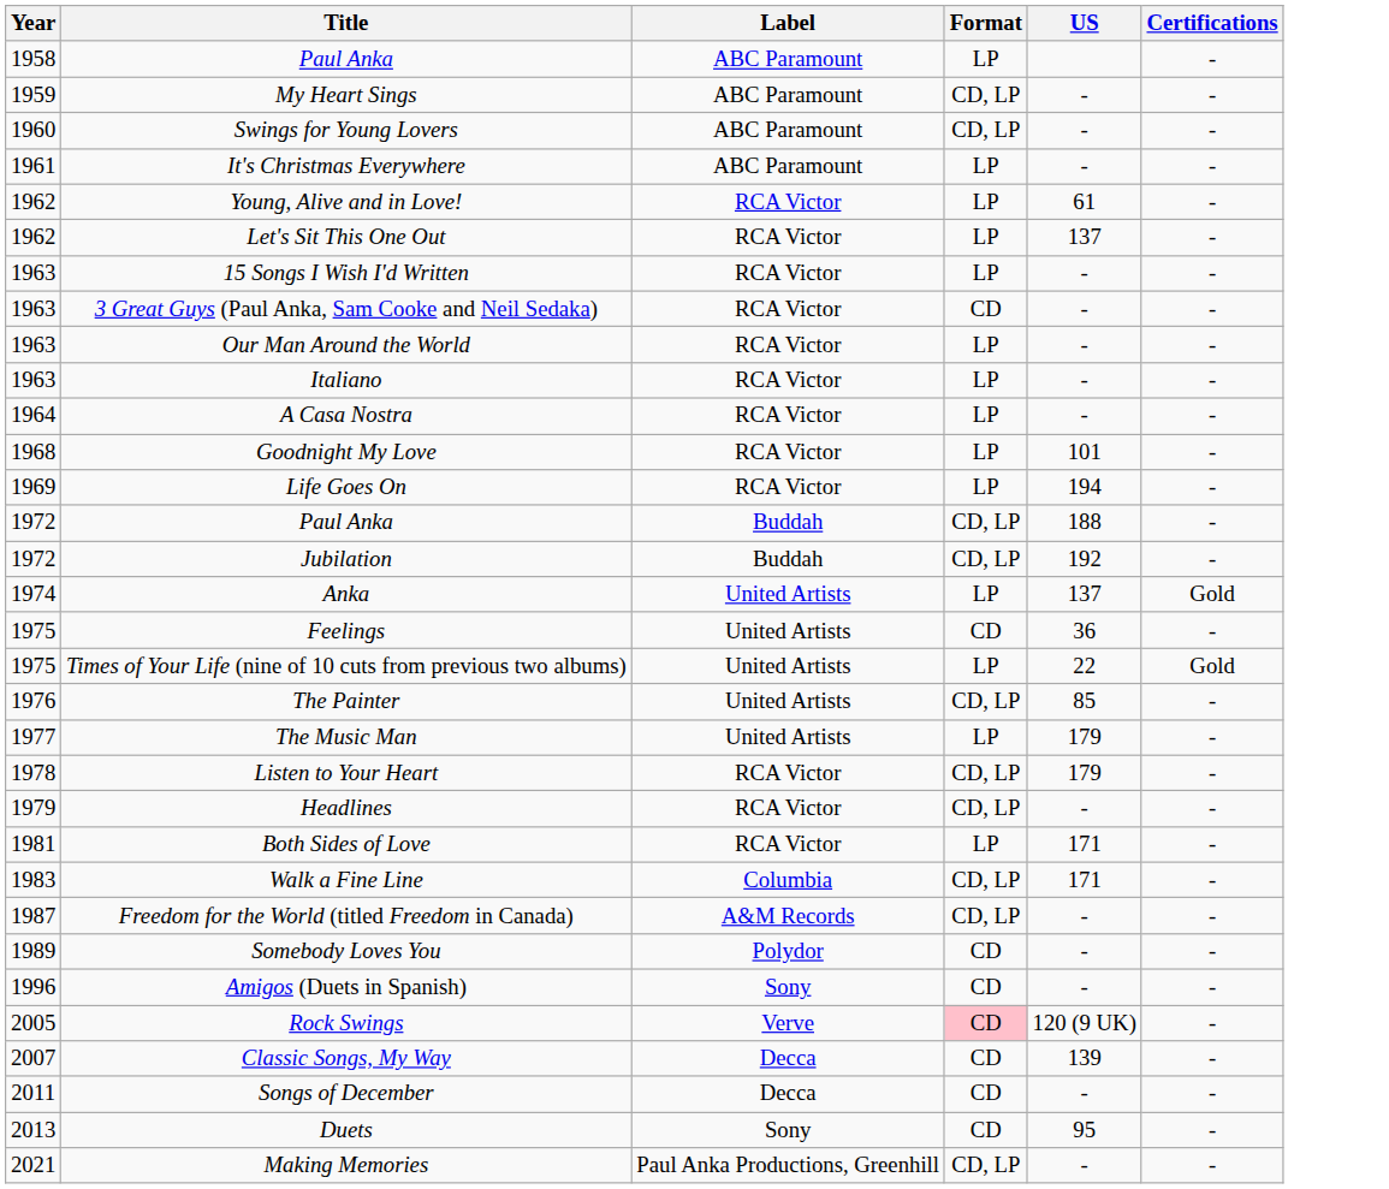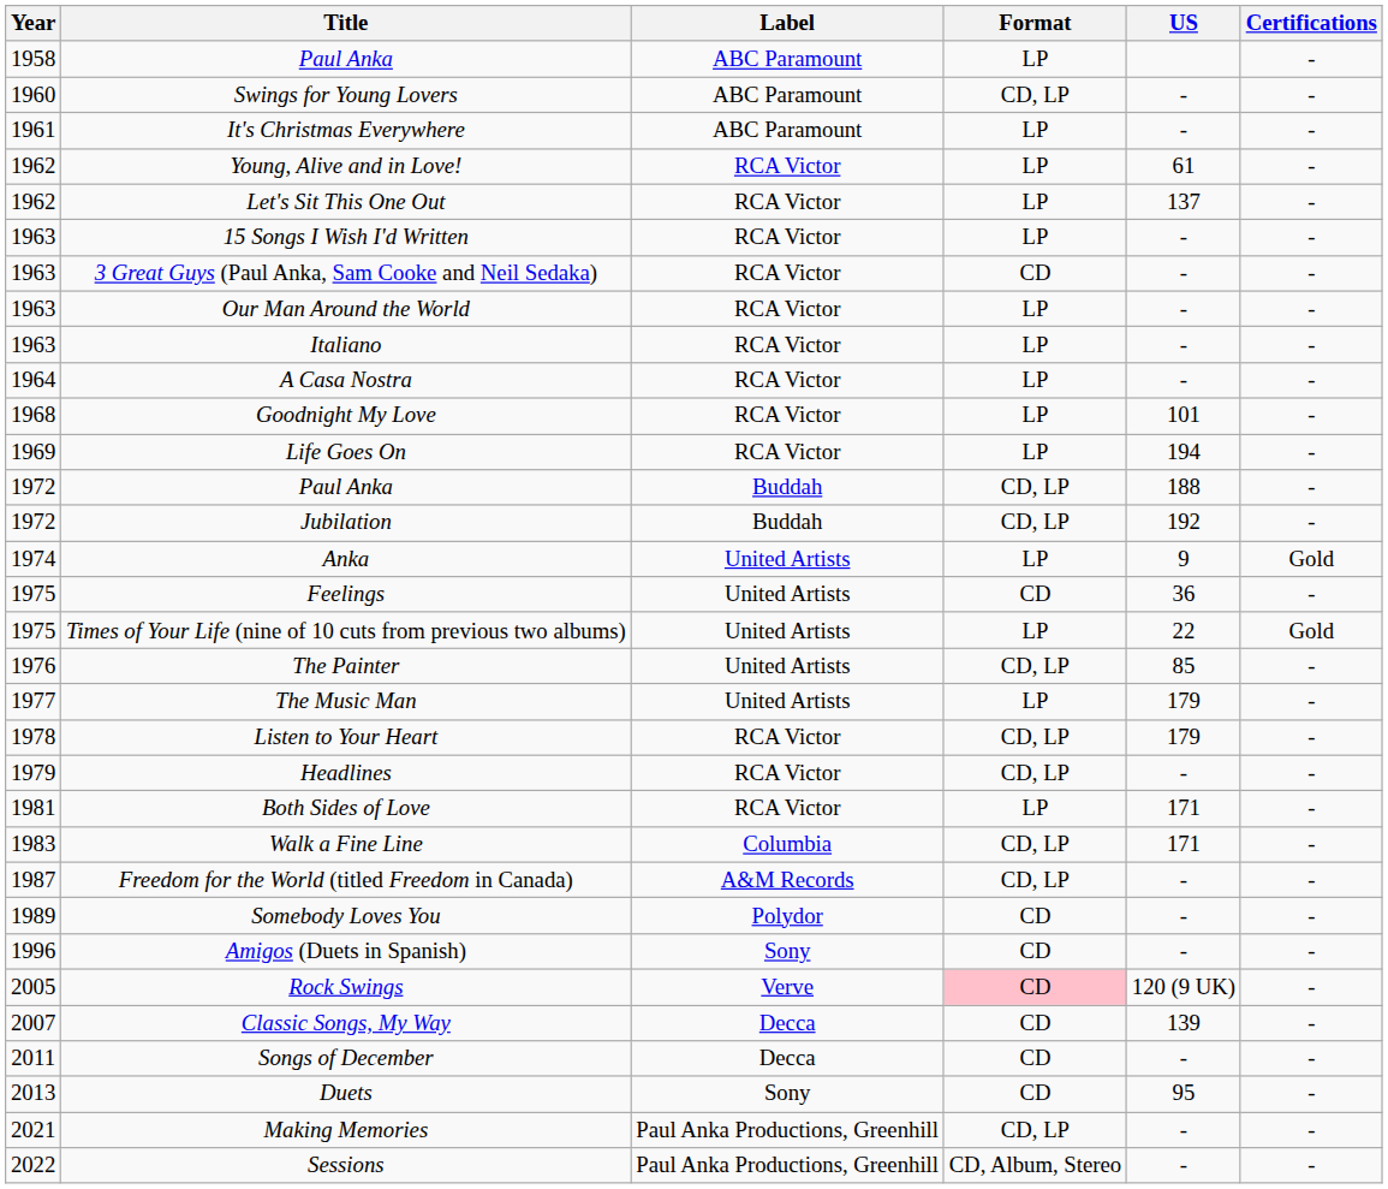 <table class="wikitable sortable">
 <tr>
 <th>Year</th>
 <th>Title</th>
 <th>Label</th>
 <th>Format</th>
 <th><a href='#'>US</a><br></th>
 <th><a href='#'>Certifications</a></th>
 </tr>
 <tr style="text-align:center;">
 <td>1958</td>
 <td><em><a href='#'>Paul Anka</a></em></td>
 <td><a href='#'>ABC Paramount</a></td>
 <td>LP</td>
 <td></td>
-<td>-</td>
-</tr>
-<tr style="text-align:center;">
-<td>1959</td>
-<td><em>My Heart Sings</em></td>
-<td>ABC Paramount</td>
-<td>CD, LP</td>
-<td>-</td>
 <td>-</td>
 </tr>
 <tr style="text-align:center;">
 <td>1960</td>
 <td><em>Swings for Young Lovers</em></td>
 <td>ABC Paramount</td>
 <td>CD, LP</td>
 <td>-</td>
 <td>-</td>
 </tr>
 <tr style="text-align:center;">
 <td>1961</td>
 <td><em>It's Christmas Everywhere</em></td>
 <td>ABC Paramount</td>
 <td>LP</td>
 <td>-</td>
 <td>-</td>
 </tr>
 <tr style="text-align:center;">
 <td>1962</td>
 <td><em>Young, Alive and in Love!</em></td>
 <td><a href='#'>RCA Victor</a></td>
 <td>LP</td>
 <td>61</td>
 <td>-</td>
 </tr>
 <tr style="text-align:center;">
 <td>1962</td>
 <td><em>Let's Sit This One Out</em></td>
 <td>RCA Victor</td>
 <td>LP</td>
 <td>137</td>
 <td>-</td>
 </tr>
 <tr style="text-align:center;">
 <td>1963</td>
 <td><em>15 Songs I Wish I'd Written</em></td>
 <td>RCA Victor</td>
 <td>LP</td>
 <td>-</td>
 <td>-</td>
 </tr>
 <tr style="text-align:center;">
 <td>1963</td>
 <td><em><a href='#'>3 Great Guys</a></em> (Paul Anka, <a href='#'>Sam Cooke</a> and <a href='#'>Neil Sedaka</a>)</td>
 <td>RCA Victor</td>
 <td>CD</td>
 <td>-</td>
 <td>-</td>
 </tr>
 <tr style="text-align:center;">
 <td>1963</td>
 <td><em>Our Man Around the World</em></td>
 <td>RCA Victor</td>
 <td>LP</td>
 <td>-</td>
 <td>-</td>
 </tr>
 <tr style="text-align:center;">
 <td>1963</td>
 <td><em>Italiano</em></td>
 <td>RCA Victor</td>
 <td>LP</td>
 <td>-</td>
 <td>-</td>
 </tr>
 <tr style="text-align:center;">
 <td>1964</td>
 <td><em>A Casa Nostra</em></td>
 <td>RCA Victor</td>
 <td>LP</td>
 <td>-</td>
 <td>-</td>
 </tr>
 <tr style="text-align:center;">
 <td>1968</td>
 <td><em>Goodnight My Love</em></td>
 <td>RCA Victor</td>
 <td>LP</td>
 <td>101</td>
 <td>-</td>
 </tr>
 <tr style="text-align:center;">
 <td>1969</td>
 <td><em>Life Goes On</em></td>
 <td>RCA Victor</td>
 <td>LP</td>
 <td>194</td>
 <td>-</td>
 </tr>
 <tr style="text-align:center;">
 <td>1972</td>
 <td><em>Paul Anka</em></td>
 <td><a href='#'>Buddah</a></td>
 <td>CD, LP</td>
 <td>188</td>
 <td>-</td>
 </tr>
 <tr style="text-align:center;">
 <td>1972</td>
 <td><em>Jubilation</em></td>
 <td>Buddah</td>
 <td>CD, LP</td>
 <td>192</td>
 <td>-</td>
 </tr>
 <tr style="text-align:center;">
 <td>1974</td>
 <td><em>Anka</em></td>
 <td><a href='#'>United Artists</a></td>
 <td>LP</td>
-<td>137</td>
+<td>9</td>
 <td>Gold</td>
 </tr>
 <tr style="text-align:center;">
 <td>1975</td>
 <td><em>Feelings</em></td>
 <td>United Artists</td>
 <td>CD</td>
 <td>36</td>
 <td>-</td>
 </tr>
 <tr style="text-align:center;">
 <td>1975</td>
 <td><em>Times of Your Life</em> (nine of 10 cuts from previous two albums)</td>
 <td>United Artists</td>
 <td>LP</td>
 <td>22</td>
 <td>Gold</td>
 </tr>
 <tr style="text-align:center;">
 <td>1976</td>
 <td data-sort-value="Painter, The"><em>The Painter</em></td>
 <td>United Artists</td>
 <td>CD, LP</td>
 <td>85</td>
 <td>-</td>
 </tr>
 <tr style="text-align:center;">
 <td>1977</td>
 <td data-sort-value="Music Man, The"><em>The Music Man</em></td>
 <td>United Artists</td>
 <td>LP</td>
 <td>179</td>
 <td>-</td>
 </tr>
 <tr style="text-align:center;">
 <td>1978</td>
 <td><em>Listen to Your Heart</em></td>
 <td>RCA Victor</td>
 <td>CD, LP</td>
 <td>179</td>
 <td>-</td>
 </tr>
 <tr style="text-align:center;">
 <td>1979</td>
 <td><em>Headlines</em></td>
 <td>RCA Victor</td>
 <td>CD, LP</td>
 <td>-</td>
 <td>-</td>
 </tr>
 <tr style="text-align:center;">
 <td>1981</td>
 <td><em>Both Sides of Love</em></td>
 <td>RCA Victor</td>
 <td>LP</td>
 <td>171</td>
 <td>-</td>
 </tr>
 <tr style="text-align:center;">
 <td>1983</td>
 <td><em>Walk a Fine Line</em></td>
 <td><a href='#'>Columbia</a></td>
 <td>CD, LP</td>
 <td>171</td>
 <td>-</td>
 </tr>
 <tr style="text-align:center;">
 <td>1987</td>
 <td><em>Freedom for the World</em> (titled <em>Freedom</em> in Canada)</td>
 <td><a href='#'>A&M Records</a></td>
 <td>CD, LP</td>
 <td>-</td>
 <td>-</td>
 </tr>
 <tr style="text-align:center;">
 <td>1989</td>
 <td><em>Somebody Loves You</em></td>
 <td><a href='#'>Polydor</a></td>
 <td>CD</td>
 <td>-</td>
 <td>-</td>
 </tr>
 <tr>
 <td style="text-align:center;">1996</td>
 <td style="text-align:center;"><em><a href='#'>Amigos</a></em> (Duets in Spanish)</td>
 <td style="text-align:center;"><a href='#'>Sony</a></td>
 <td style="text-align:center;">CD</td>
 <td style="text-align:center;">-</td>
 <td style="text-align:center;">-</td>
 </tr>
 <tr style="text-align:center;">
 <td>2005</td>
 <td><em><a href='#'>Rock Swings</a></em></td>
 <td><a href='#'>Verve</a></td>
 <td style="background: pink;">CD</td>
 <td>120 (9 UK)</td>
 <td>-</td>
 </tr>
 <tr style="text-align:center;">
 <td>2007</td>
 <td><em><a href='#'>Classic Songs, My Way</a></em></td>
 <td><a href='#'>Decca</a></td>
 <td>CD</td>
 <td>139</td>
 <td>-</td>
 </tr>
 <tr style="text-align:center;">
 <td>2011</td>
 <td><em>Songs of December</em></td>
 <td>Decca</td>
 <td>CD</td>
 <td>-</td>
 <td>-</td>
 </tr>
 <tr style="text-align:center;">
 <td>2013</td>
 <td><em>Duets</em></td>
 <td>Sony</td>
 <td>CD</td>
 <td>95</td>
 <td>-</td>
 </tr>
 <tr style="text-align:center;">
 <td>2021</td>
 <td><em>Making Memories</em></td>
 <td>Paul Anka Productions, Greenhill</td>
 <td>CD, LP</td>
 <td>-</td>
 <td>-</td>
 </tr>
+<tr style="text-align:center;">
+<td>2022</td>
+<td><em>Sessions</em></td>
+<td>Paul Anka Productions, Greenhill</td>
+<td>CD, Album, Stereo</td>
+<td>-</td>
+<td>-</td>
+</tr>
 </table>
